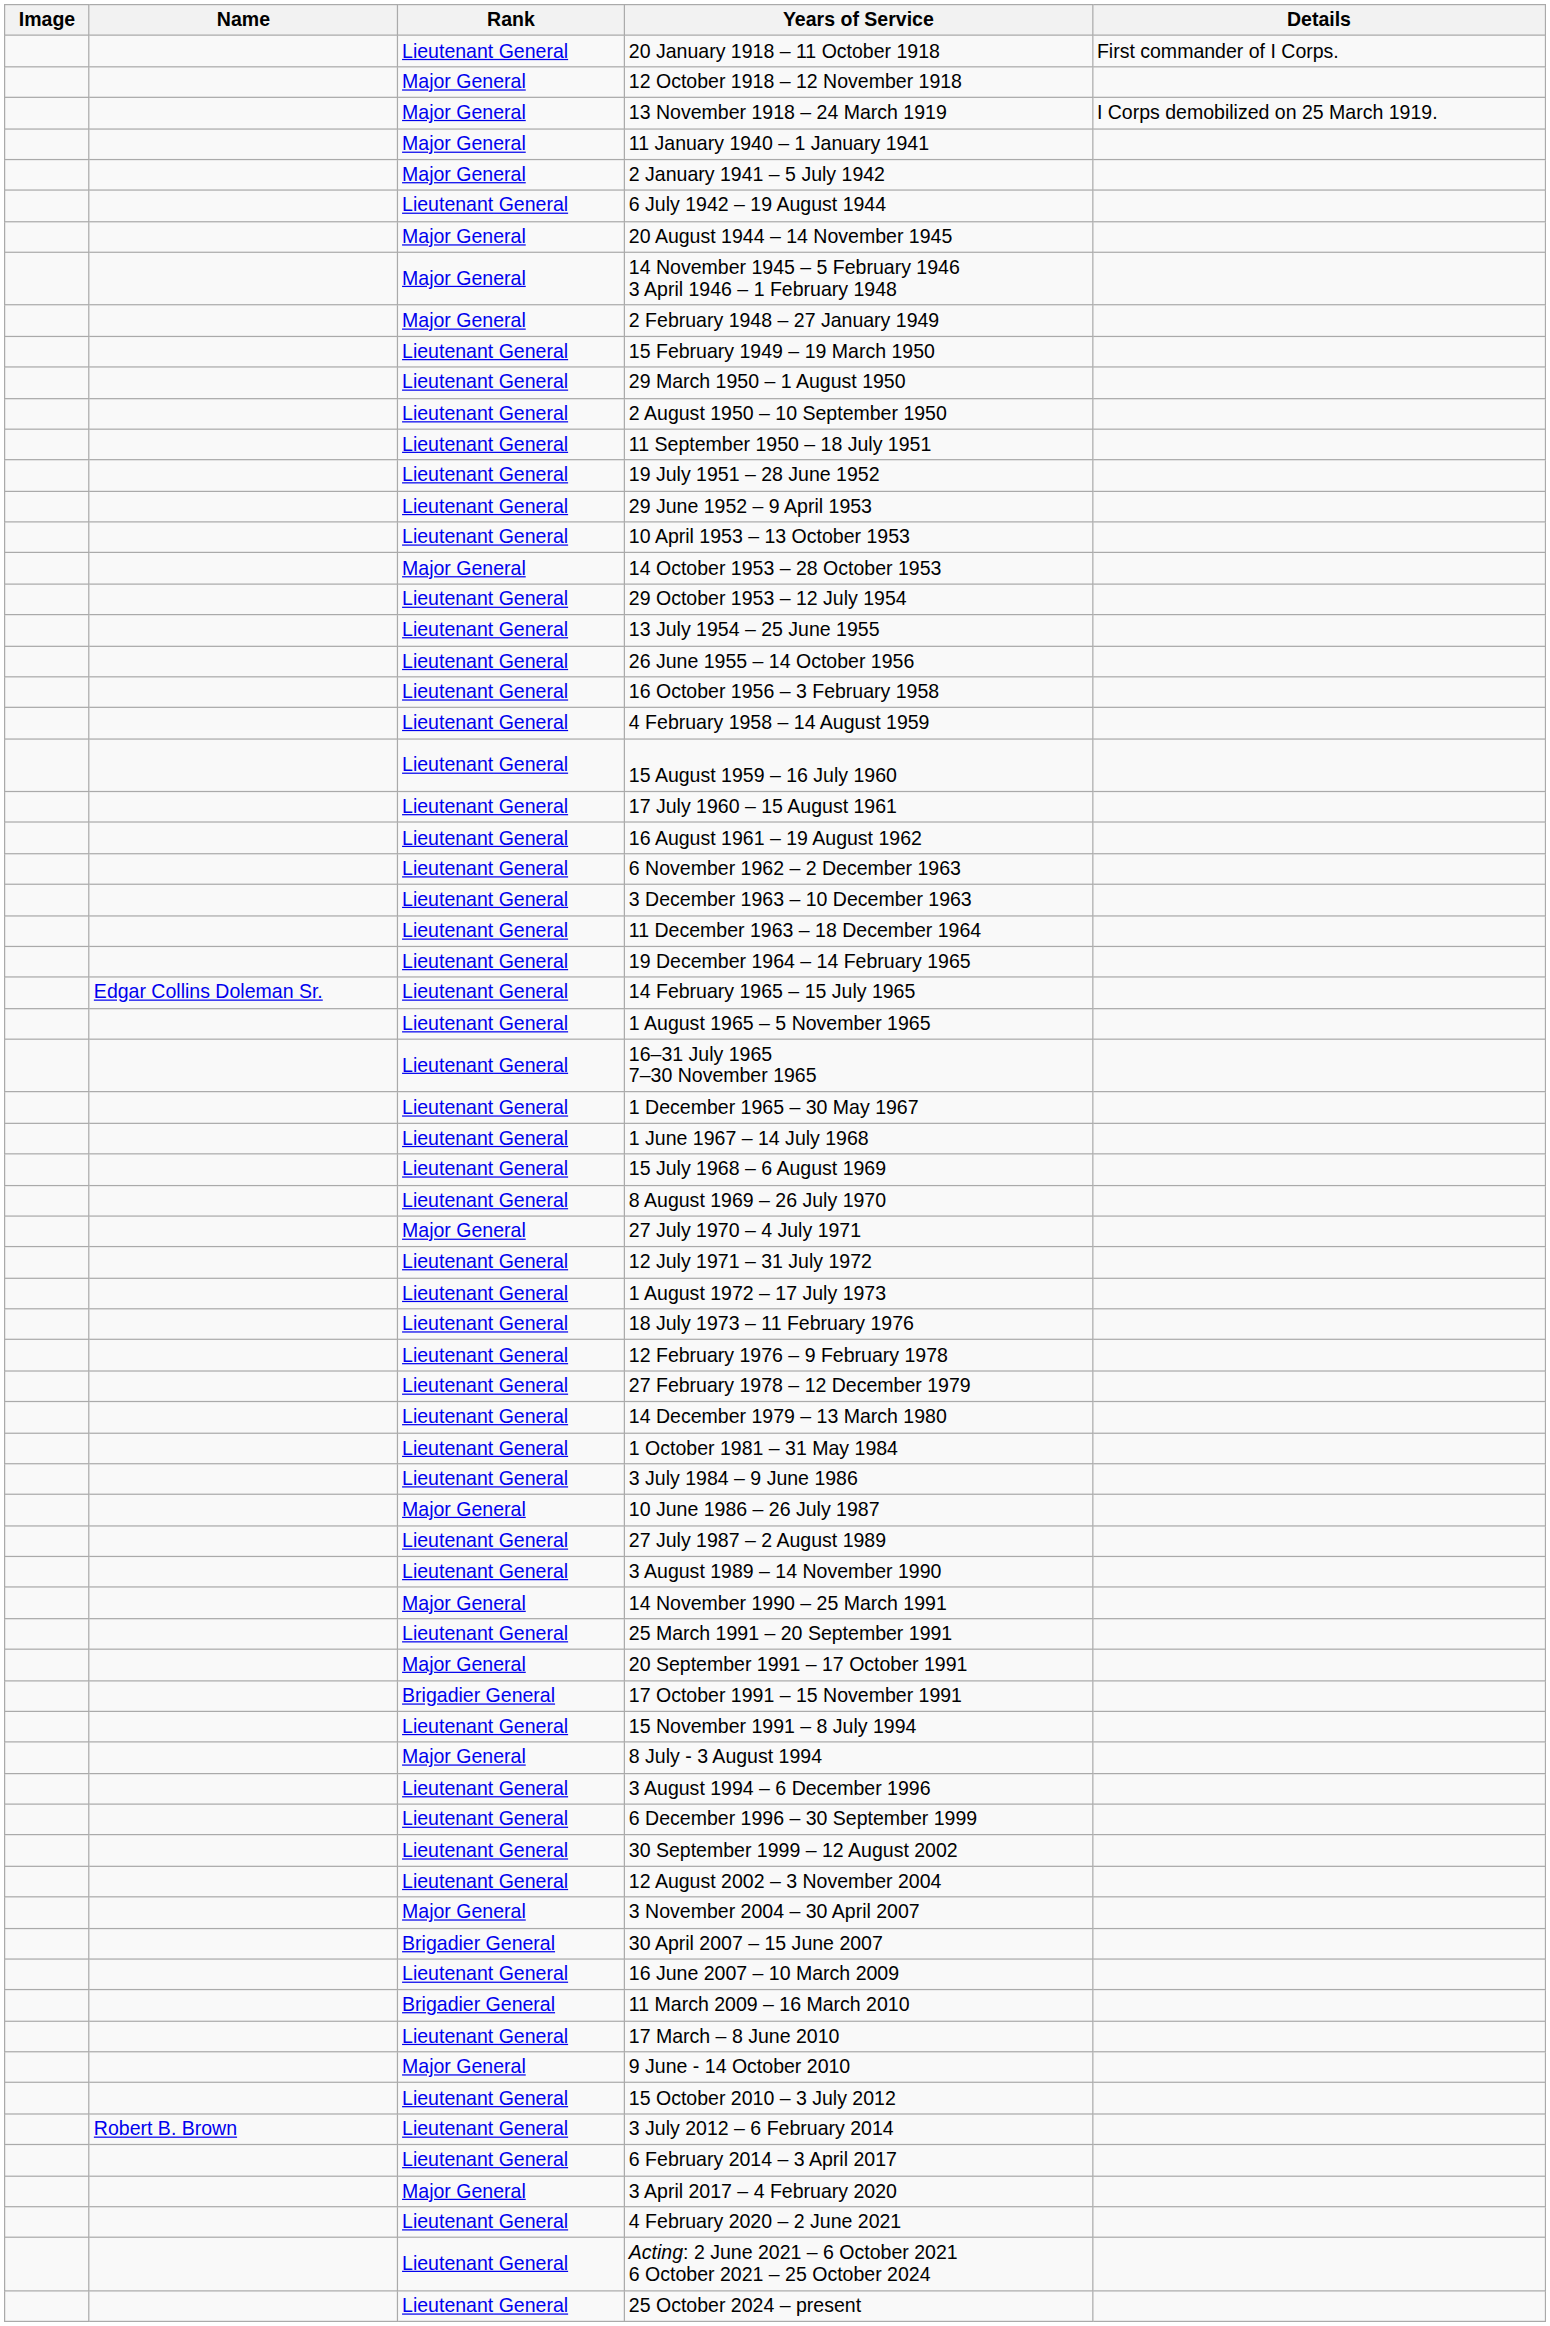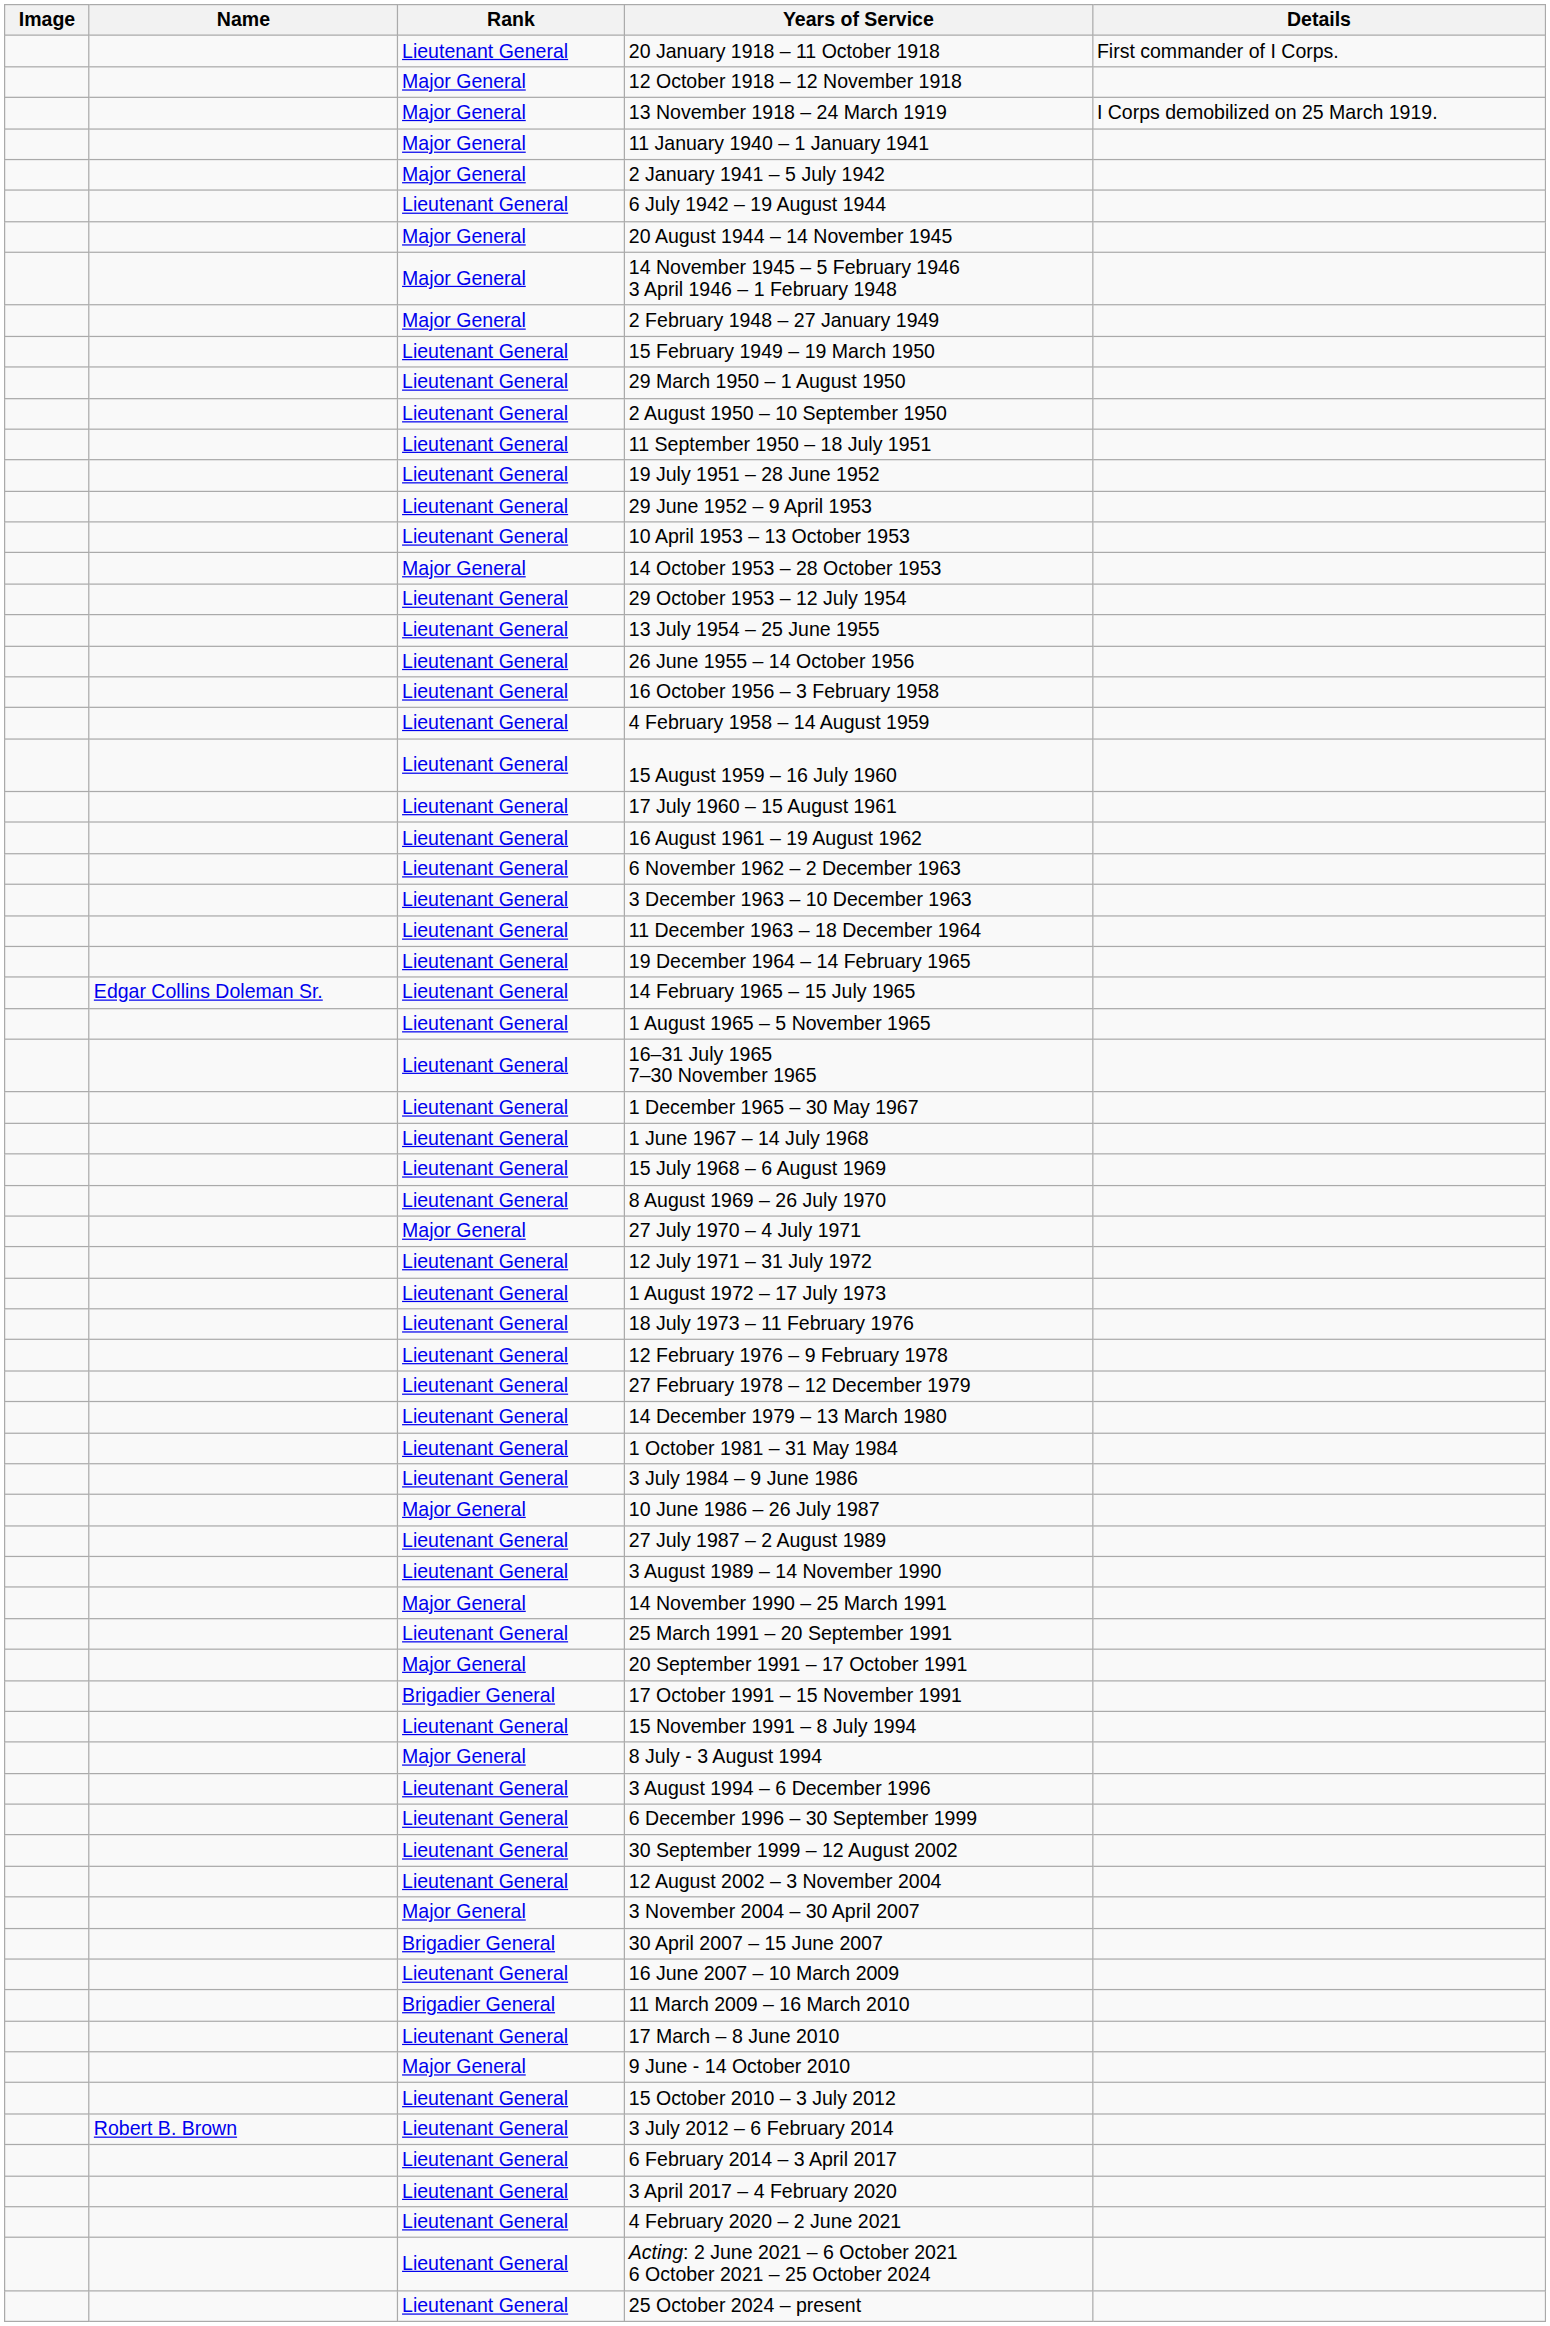 <table class="wikitable sortable" border="1" width="100%">
 <tr>
 <th ! class=unsortable>Image</th>
 <th>Name</th>
 <th>Rank</th>
 <th ! class=unsortable>Years of Service</th>
 <th !width=50% class=unsortable>Details</th>
 </tr>
 <tr>
 <td></td>
 <td></td>
 <td><a href='#'>Lieutenant General</a></td>
 <td>20 January 1918 – 11 October 1918</td>
 <td>First commander of I Corps.</td>
 </tr>
 <tr>
 <td></td>
 <td></td>
 <td><a href='#'>Major General</a></td>
 <td>12 October 1918 – 12 November 1918</td>
 <td></td>
 </tr>
 <tr>
 <td></td>
 <td></td>
 <td><a href='#'>Major General</a></td>
 <td>13 November 1918 – 24 March 1919</td>
 <td>I Corps demobilized on 25 March 1919.</td>
 </tr>
 <tr>
 <td></td>
 <td></td>
 <td><a href='#'>Major General</a></td>
 <td>11 January 1940 – 1 January 1941</td>
 <td></td>
 </tr>
 <tr>
 <td></td>
 <td></td>
 <td><a href='#'>Major General</a></td>
 <td>2 January 1941 – 5 July 1942</td>
 <td></td>
 </tr>
 <tr>
 <td></td>
 <td></td>
 <td><a href='#'>Lieutenant General</a></td>
 <td>6 July 1942 – 19 August 1944</td>
 <td></td>
 </tr>
 <tr>
 <td></td>
 <td></td>
 <td><a href='#'>Major General</a></td>
 <td>20 August 1944 – 14 November 1945</td>
 <td></td>
 </tr>
 <tr>
 <td></td>
 <td></td>
 <td><a href='#'>Major General</a></td>
 <td>14 November 1945 – 5 February 1946<br>3 April 1946 – 1 February 1948</td>
 <td></td>
 </tr>
 <tr>
 <td></td>
 <td></td>
 <td><a href='#'>Major General</a></td>
 <td>2 February 1948 – 27 January 1949</td>
 <td></td>
 </tr>
 <tr>
 <td></td>
 <td></td>
 <td><a href='#'>Lieutenant General</a></td>
 <td>15 February 1949 – 19 March 1950</td>
 <td></td>
 </tr>
 <tr>
 <td></td>
 <td></td>
 <td><a href='#'>Lieutenant General</a></td>
 <td>29 March 1950 – 1 August 1950</td>
 <td></td>
 </tr>
 <tr>
 <td></td>
 <td></td>
 <td><a href='#'>Lieutenant General</a></td>
 <td>2 August 1950 – 10 September 1950</td>
 <td></td>
 </tr>
 <tr>
 <td></td>
 <td></td>
 <td><a href='#'>Lieutenant General</a></td>
 <td>11 September 1950 – 18 July 1951</td>
 <td></td>
 </tr>
 <tr>
 <td></td>
 <td></td>
 <td><a href='#'>Lieutenant General</a></td>
 <td>19 July 1951 – 28 June 1952</td>
 <td></td>
 </tr>
 <tr>
 <td></td>
 <td></td>
 <td><a href='#'>Lieutenant General</a></td>
 <td>29 June 1952 – 9 April 1953</td>
 <td></td>
 </tr>
 <tr>
 <td></td>
 <td></td>
 <td><a href='#'>Lieutenant General</a></td>
 <td>10 April 1953 – 13 October 1953</td>
 <td></td>
 </tr>
 <tr>
 <td></td>
 <td></td>
 <td><a href='#'>Major General</a></td>
 <td>14 October 1953 – 28 October 1953</td>
 <td></td>
 </tr>
 <tr>
 <td></td>
 <td></td>
 <td><a href='#'>Lieutenant General</a></td>
 <td>29 October 1953 – 12 July 1954</td>
 <td></td>
 </tr>
 <tr>
 <td></td>
 <td></td>
 <td><a href='#'>Lieutenant General</a></td>
 <td>13 July 1954 – 25 June 1955</td>
 <td></td>
 </tr>
 <tr>
 <td></td>
 <td></td>
 <td><a href='#'>Lieutenant General</a></td>
 <td>26 June 1955 – 14 October 1956</td>
 <td></td>
 </tr>
 <tr>
 <td></td>
 <td></td>
 <td><a href='#'>Lieutenant General</a></td>
 <td>16 October 1956 – 3 February 1958</td>
 <td></td>
 </tr>
 <tr>
 <td></td>
 <td></td>
 <td><a href='#'>Lieutenant General</a></td>
 <td>4 February 1958 – 14 August 1959</td>
 <td></td>
 </tr>
 <tr>
 <td></td>
 <td></td>
 <td><a href='#'>Lieutenant General</a></td>
 <td><br>15 August 1959 – 16 July 1960</td>
 <td></td>
 </tr>
 <tr>
 <td></td>
 <td></td>
 <td><a href='#'>Lieutenant General</a></td>
 <td>17 July 1960 – 15 August 1961</td>
 <td></td>
 </tr>
 <tr>
 <td></td>
 <td></td>
 <td><a href='#'>Lieutenant General</a></td>
 <td>16 August 1961 – 19 August 1962</td>
 <td></td>
 </tr>
 <tr>
 <td></td>
 <td></td>
 <td><a href='#'>Lieutenant General</a></td>
 <td>6 November 1962 – 2 December 1963</td>
 <td></td>
 </tr>
 <tr>
 <td></td>
 <td></td>
 <td><a href='#'>Lieutenant General</a></td>
 <td>3 December 1963 – 10 December 1963</td>
 <td></td>
 </tr>
 <tr>
 <td></td>
 <td></td>
 <td><a href='#'>Lieutenant General</a></td>
 <td>11 December 1963 – 18 December 1964</td>
 <td></td>
 </tr>
 <tr>
 <td></td>
 <td></td>
 <td><a href='#'>Lieutenant General</a></td>
 <td>19 December 1964 – 14 February 1965</td>
 <td></td>
 </tr>
 <tr>
 <td></td>
 <td><a href='#'>Edgar Collins Doleman Sr.</a></td>
 <td><a href='#'>Lieutenant General</a></td>
 <td>14 February 1965 – 15 July 1965</td>
 <td></td>
 </tr>
 <tr>
 <td></td>
 <td></td>
 <td><a href='#'>Lieutenant General</a></td>
 <td>1 August 1965 – 5 November 1965</td>
 <td></td>
 </tr>
 <tr>
 <td></td>
 <td></td>
 <td><a href='#'>Lieutenant General</a></td>
 <td>16–31 July 1965<br> 7–30 November 1965</td>
 <td></td>
 </tr>
 <tr>
 <td></td>
 <td></td>
 <td><a href='#'>Lieutenant General</a></td>
 <td>1 December 1965 – 30 May 1967</td>
 <td></td>
 </tr>
 <tr>
 <td></td>
 <td></td>
 <td><a href='#'>Lieutenant General</a></td>
 <td>1 June 1967 – 14 July 1968</td>
 <td></td>
 </tr>
 <tr>
 <td></td>
 <td></td>
 <td><a href='#'>Lieutenant General</a></td>
 <td>15 July 1968 – 6 August 1969</td>
 <td></td>
 </tr>
 <tr>
 <td></td>
 <td></td>
 <td><a href='#'>Lieutenant General</a></td>
 <td>8 August 1969 – 26 July 1970</td>
 <td></td>
 </tr>
 <tr>
 <td></td>
 <td></td>
 <td><a href='#'>Major General</a></td>
 <td>27 July 1970 – 4 July 1971</td>
 <td></td>
 </tr>
 <tr>
 <td></td>
 <td></td>
 <td><a href='#'>Lieutenant General</a></td>
 <td>12 July 1971 – 31 July 1972</td>
 <td></td>
 </tr>
 <tr>
 <td></td>
 <td></td>
 <td><a href='#'>Lieutenant General</a></td>
 <td>1 August 1972 – 17 July 1973</td>
 <td></td>
 </tr>
 <tr>
 <td></td>
 <td></td>
 <td><a href='#'>Lieutenant General</a></td>
 <td>18 July 1973 – 11 February 1976</td>
 <td></td>
 </tr>
 <tr>
 <td></td>
 <td></td>
 <td><a href='#'>Lieutenant General</a></td>
 <td>12 February 1976 – 9 February 1978</td>
 <td></td>
 </tr>
 <tr>
 <td></td>
 <td></td>
 <td><a href='#'>Lieutenant General</a></td>
 <td>27 February 1978 – 12 December 1979</td>
 <td></td>
 </tr>
 <tr>
 <td></td>
 <td></td>
 <td><a href='#'>Lieutenant General</a></td>
 <td>14 December 1979 – 13 March 1980</td>
 <td></td>
 </tr>
 <tr>
 <td></td>
 <td></td>
 <td><a href='#'>Lieutenant General</a></td>
 <td>1 October 1981 – 31 May 1984</td>
 <td></td>
 </tr>
 <tr>
 <td></td>
 <td></td>
 <td><a href='#'>Lieutenant General</a></td>
 <td>3 July 1984 – 9 June 1986</td>
 <td></td>
 </tr>
 <tr>
 <td></td>
 <td></td>
 <td><a href='#'>Major General</a></td>
 <td>10 June 1986 – 26 July 1987</td>
 <td></td>
 </tr>
 <tr>
 <td></td>
 <td></td>
 <td><a href='#'>Lieutenant General</a></td>
 <td>27 July 1987 – 2 August 1989</td>
 <td></td>
 </tr>
 <tr>
 <td></td>
 <td></td>
 <td><a href='#'>Lieutenant General</a></td>
 <td>3 August 1989 – 14 November 1990</td>
 <td></td>
 </tr>
 <tr>
 <td></td>
 <td></td>
 <td><a href='#'>Major General</a></td>
 <td>14 November 1990 – 25 March 1991</td>
 <td></td>
 </tr>
 <tr>
 <td></td>
 <td></td>
 <td><a href='#'>Lieutenant General</a></td>
 <td>25 March 1991 – 20 September 1991</td>
 <td></td>
 </tr>
 <tr>
 <td></td>
 <td></td>
 <td><a href='#'>Major General</a></td>
 <td>20 September 1991 – 17 October 1991</td>
 <td></td>
 </tr>
 <tr>
 <td></td>
 <td></td>
 <td><a href='#'>Brigadier General</a></td>
 <td>17 October 1991 – 15 November 1991</td>
 <td></td>
 </tr>
 <tr>
 <td></td>
 <td></td>
 <td><a href='#'>Lieutenant General</a></td>
 <td>15 November 1991 – 8 July 1994</td>
 <td></td>
 </tr>
 <tr>
 <td></td>
 <td></td>
 <td><a href='#'>Major General</a></td>
 <td>8 July - 3 August 1994</td>
 <td></td>
 </tr>
 <tr>
 <td></td>
 <td></td>
 <td><a href='#'>Lieutenant General</a></td>
 <td>3 August 1994 – 6 December 1996</td>
 <td></td>
 </tr>
 <tr>
 <td></td>
 <td></td>
 <td><a href='#'>Lieutenant General</a></td>
 <td>6 December 1996 – 30 September 1999</td>
 <td></td>
 </tr>
 <tr>
 <td></td>
 <td></td>
 <td><a href='#'>Lieutenant General</a></td>
 <td>30 September 1999 – 12 August 2002</td>
 <td></td>
 </tr>
 <tr>
 <td></td>
 <td></td>
 <td><a href='#'>Lieutenant General</a></td>
 <td>12 August 2002 – 3 November 2004</td>
 <td></td>
 </tr>
 <tr>
 <td></td>
 <td></td>
 <td><a href='#'>Major General</a></td>
 <td>3 November 2004 – 30 April 2007</td>
 <td></td>
 </tr>
 <tr>
 <td></td>
 <td></td>
 <td><a href='#'>Brigadier General</a></td>
 <td>30 April 2007 – 15 June 2007</td>
 <td></td>
 </tr>
 <tr>
 <td></td>
 <td></td>
 <td><a href='#'>Lieutenant General</a></td>
 <td>16 June 2007 – 10 March 2009</td>
 <td></td>
 </tr>
 <tr>
 <td></td>
 <td></td>
 <td><a href='#'>Brigadier General</a></td>
 <td>11 March 2009 – 16 March 2010</td>
 <td></td>
 </tr>
 <tr>
 <td></td>
 <td></td>
 <td><a href='#'>Lieutenant General</a></td>
 <td>17 March – 8 June 2010</td>
 <td></td>
 </tr>
 <tr>
 <td></td>
 <td></td>
 <td><a href='#'>Major General</a></td>
 <td>9 June - 14 October 2010</td>
 <td></td>
 </tr>
 <tr>
 <td></td>
 <td></td>
 <td><a href='#'>Lieutenant General</a></td>
 <td>15 October 2010 – 3 July 2012</td>
 <td></td>
 </tr>
 <tr>
 <td></td>
 <td><a href='#'>Robert B. Brown</a></td>
 <td><a href='#'>Lieutenant General</a></td>
 <td>3 July 2012 – 6 February 2014</td>
 <td></td>
 </tr>
 <tr>
 <td></td>
 <td></td>
 <td><a href='#'>Lieutenant General</a></td>
 <td>6 February 2014 – 3 April 2017</td>
 <td></td>
 </tr>
 <tr>
 <td></td>
 <td></td>
-<td><a href='#'>Major General</a></td>
+<td><a href='#'>Lieutenant General</a></td>
 <td>3 April 2017 – 4 February 2020</td>
 <td></td>
 </tr>
 <tr>
 <td></td>
 <td></td>
 <td><a href='#'>Lieutenant General</a></td>
 <td>4 February 2020 – 2 June 2021</td>
 <td></td>
 </tr>
 <tr>
 <td></td>
 <td></td>
 <td><a href='#'>Lieutenant General</a></td>
 <td><em>Acting</em>: 2 June 2021 – 6 October 2021<br>6 October 2021 – 25 October 2024</td>
 <td></td>
 </tr>
 <tr>
 <td></td>
 <td></td>
 <td><a href='#'>Lieutenant General</a></td>
 <td>25 October 2024 – present</td>
 <td></td>
 </tr>
 </table>
